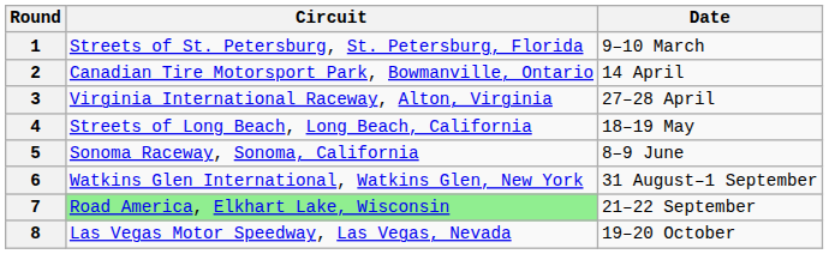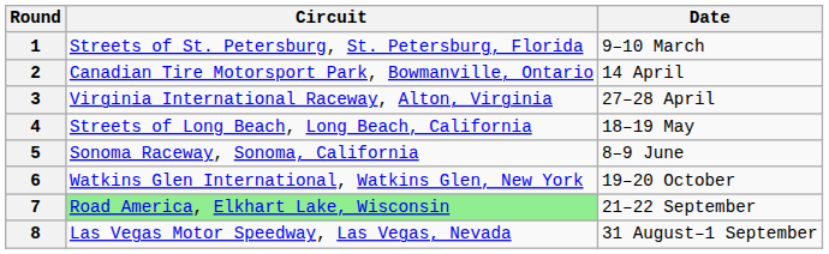 <table class="wikitable" style="font-size: 85%;">
 <tr>
 <th>Round</th>
 <th>Circuit</th>
 <th>Date</th>
 </tr>
 <tr>
 <th>1</th>
 <td> <a href='#'>Streets of St. Petersburg</a>, <a href='#'>St. Petersburg, Florida</a></td>
 <td>9–10 March</td>
 </tr>
 <tr>
 <th>2</th>
 <td> <a href='#'>Canadian Tire Motorsport Park</a>, <a href='#'>Bowmanville, Ontario</a></td>
 <td>14 April</td>
 </tr>
 <tr>
 <th>3</th>
 <td> <a href='#'>Virginia International Raceway</a>, <a href='#'>Alton, Virginia</a></td>
 <td>27–28 April</td>
 </tr>
 <tr>
 <th>4</th>
 <td> <a href='#'>Streets of Long Beach</a>, <a href='#'>Long Beach, California</a></td>
 <td>18–19 May</td>
 </tr>
 <tr>
 <th>5</th>
 <td> <a href='#'>Sonoma Raceway</a>, <a href='#'>Sonoma, California</a></td>
 <td>8–9 June</td>
 </tr>
 <tr>
 <th>6</th>
 <td> <a href='#'>Watkins Glen International</a>, <a href='#'>Watkins Glen, New York</a></td>
-<td>31 August–1 September</td>
+<td>19–20 October</td>
 </tr>
 <tr>
 <th>7</th>
 <td style="background: lightgreen;"> <a href='#'>Road America</a>, <a href='#'>Elkhart Lake, Wisconsin</a></td>
 <td>21–22 September</td>
 </tr>
 <tr>
 <th>8</th>
 <td> <a href='#'>Las Vegas Motor Speedway</a>, <a href='#'>Las Vegas, Nevada</a></td>
-<td>19–20 October</td>
+<td>31 August–1 September</td>
 </tr>
 </table>
